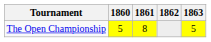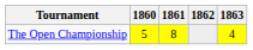 <table class="wikitable" style="font-size:95%;text-align:center;">
 <tr>
 <th>Tournament</th>
 <th>1860</th>
 <th>1861</th>
 <th>1862</th>
 <th>1863</th>
 </tr>
 <tr>
 <td><a href='#'>The Open Championship</a></td>
 <td style="background:yellow;">5</td>
 <td style="background:yellow;">8</td>
 <td style="background:#eeeeee;"></td>
-<td style="background:yellow;">5</td>
+<td style="background:yellow;">4</td>
 </tr>
 </table>
